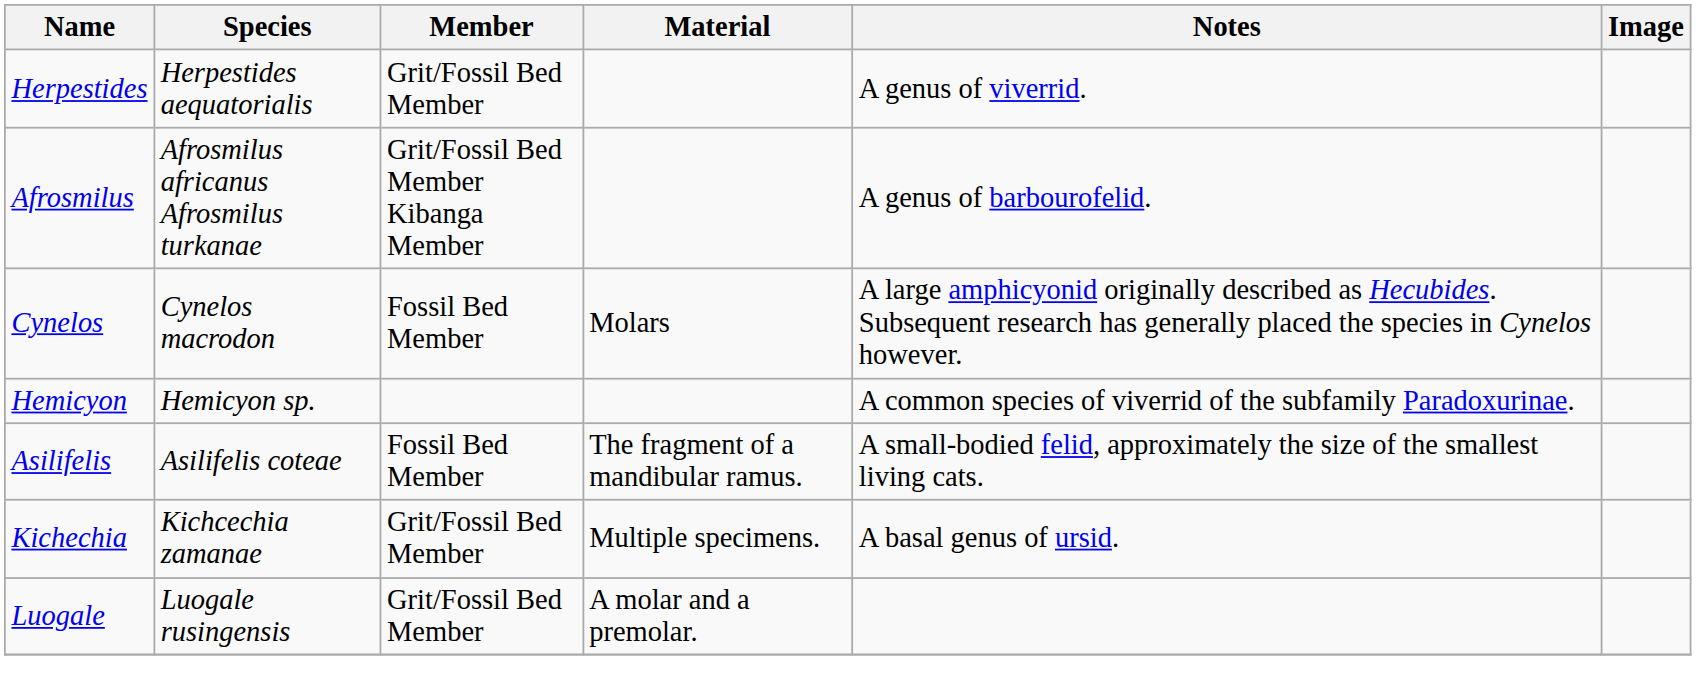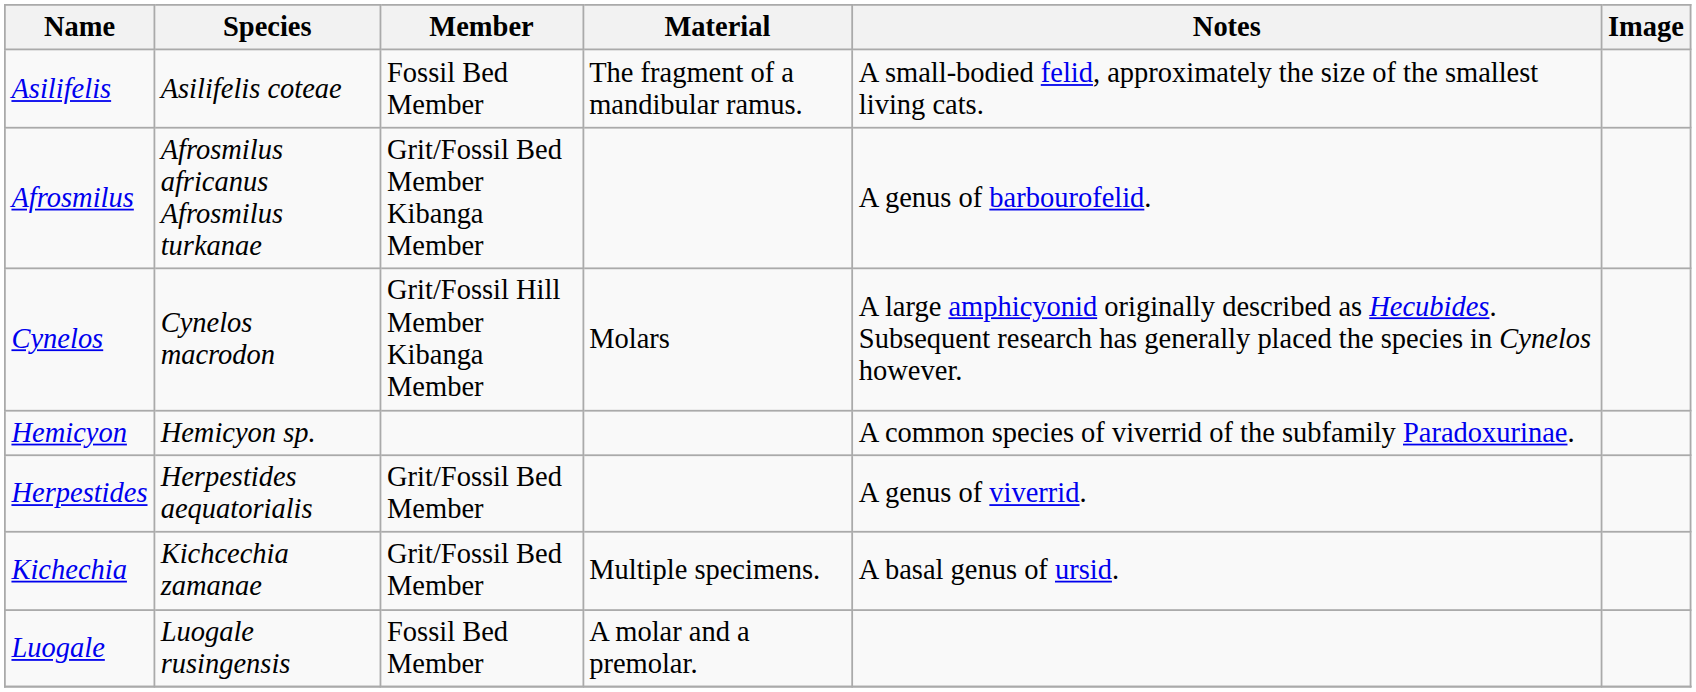 <table class="wikitable" align="center" width="75%">
 <tr>
 <th>Name</th>
 <th>Species</th>
 <th>Member</th>
 <th>Material</th>
 <th>Notes</th>
 <th>Image</th>
 </tr>
 <tr>
-<td><em><a href='#'>Herpestides</a></em></td>
-<td><em>Herpestides aequatorialis</em></td>
-<td>Grit/Fossil Bed Member</td>
-<td></td>
-<td>A genus of <a href='#'>viverrid</a>.</td>
+<td><em><a href='#'>Asilifelis</a></em></td>
+<td><em>Asilifelis coteae</em></td>
+<td>Fossil Bed Member</td>
+<td>The fragment of a mandibular ramus.</td>
+<td>A small-bodied <a href='#'>felid</a>, approximately the size of the smallest living cats.</td>
 <td></td>
 </tr>
 <tr>
 <td><em><a href='#'>Afrosmilus</a></em></td>
 <td><em>Afrosmilus africanus</em><br><em>Afrosmilus turkanae</em></td>
 <td>Grit/Fossil Bed Member<br>Kibanga Member </td>
 <td></td>
 <td>A genus of <a href='#'>barbourofelid</a>.</td>
 <td></td>
 </tr>
 <tr>
 <td><em><a href='#'>Cynelos</a></em></td>
 <td><em>Cynelos macrodon</em></td>
-<td>Fossil Bed Member</td>
+<td>Grit/Fossil Hill Member<br>Kibanga Member</td>
 <td>Molars</td>
 <td>A large <a href='#'>amphicyonid</a> originally described as <em><a href='#'>Hecubides</a></em>. Subsequent research has generally placed the species in <em>Cynelos</em> however.</td>
 <td></td>
 </tr>
 <tr>
 <td><em><a href='#'>Hemicyon</a></em></td>
 <td><em>Hemicyon sp.</em></td>
 <td></td>
 <td></td>
 <td>A common species of viverrid of the subfamily <a href='#'>Paradoxurinae</a>.</td>
 <td></td>
 </tr>
 <tr>
-<td><em><a href='#'>Asilifelis</a></em></td>
-<td><em>Asilifelis coteae</em></td>
-<td>Fossil Bed Member</td>
-<td>The fragment of a mandibular ramus.</td>
-<td>A small-bodied <a href='#'>felid</a>, approximately the size of the smallest living cats.</td>
+<td><em><a href='#'>Herpestides</a></em></td>
+<td><em>Herpestides aequatorialis</em></td>
+<td>Grit/Fossil Bed Member</td>
+<td></td>
+<td>A genus of <a href='#'>viverrid</a>.</td>
 <td></td>
 </tr>
 <tr>
 <td><em><a href='#'>Kichechia</a></em></td>
 <td><em>Kichcechia zamanae</em></td>
 <td>Grit/Fossil Bed Member</td>
 <td>Multiple specimens.</td>
 <td>A basal genus of <a href='#'>ursid</a>.</td>
 <td></td>
 </tr>
 <tr>
 <td><em><a href='#'>Luogale</a></em></td>
 <td><em>Luogale rusingensis</em></td>
-<td>Grit/Fossil Bed Member</td>
+<td>Fossil Bed Member</td>
 <td>A molar and a premolar.</td>
 <td></td>
 <td></td>
 </tr>
 <tr>
 </tr>
 </table>
